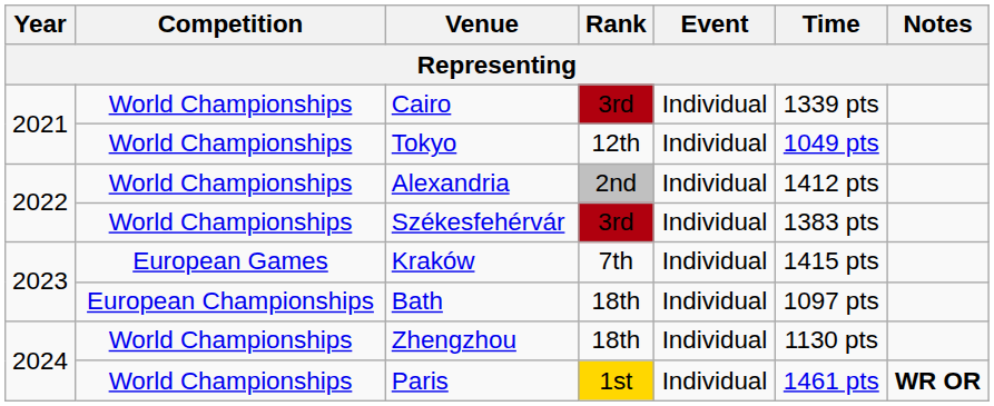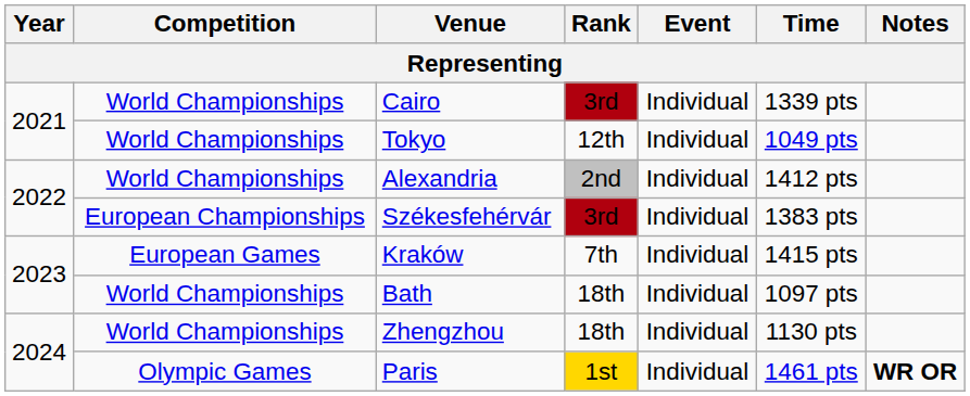 <table class="wikitable" width=50% style="font-size:100%; text-align:center;">
 <tr>
 <th>Year</th>
 <th>Competition</th>
 <th>Venue</th>
 <th>Rank</th>
 <th>Event</th>
 <th>Time</th>
 <th>Notes</th>
 </tr>
 <tr>
 <th colspan="7">Representing </th>
 </tr>
 <tr>
 <td rowspan=2>2021</td>
 <td><a href='#'>World Championships</a></td>
 <td rowspan=1 align=left> <a href='#'>Cairo</a></td>
 <td bgcolor=bronze>3rd</td>
 <td>Individual</td>
 <td>1339 pts</td>
 <td></td>
 </tr>
 <tr>
 <td><a href='#'>World Championships</a></td>
 <td rowspan=1 align=left> <a href='#'>Tokyo</a></td>
 <td>12th</td>
 <td>Individual</td>
 <td><a href='#'>1049 pts</a></td>
 <td></td>
 </tr>
 <tr>
 <td rowspan=2>2022</td>
 <td><a href='#'>World Championships</a></td>
 <td rowspan=1 align=left> <a href='#'>Alexandria</a></td>
 <td bgcolor=silver>2nd</td>
 <td>Individual</td>
 <td>1412 pts</td>
 <td></td>
 </tr>
 <tr>
-<td><a href='#'>World Championships</a></td>
+<td><a href='#'>European Championships</a></td>
 <td rowspan=1 align=left> <a href='#'>Székesfehérvár</a></td>
 <td bgcolor=bronze>3rd</td>
 <td>Individual</td>
 <td>1383 pts</td>
 <td></td>
 </tr>
 <tr>
 <td rowspan=2>2023</td>
 <td><a href='#'>European Games</a></td>
 <td rowspan=1 align=left> <a href='#'>Kraków</a></td>
 <td>7th</td>
 <td>Individual</td>
 <td>1415 pts</td>
 <td></td>
 </tr>
 <tr>
-<td><a href='#'>European Championships</a></td>
+<td><a href='#'>World Championships</a></td>
 <td rowspan=1 align=left> <a href='#'>Bath</a></td>
 <td>18th</td>
 <td>Individual</td>
 <td>1097 pts</td>
 <td></td>
 </tr>
 <tr>
 <td rowspan=2>2024</td>
 <td><a href='#'>World Championships</a></td>
 <td rowspan=1 align=left> <a href='#'>Zhengzhou</a></td>
 <td>18th</td>
 <td>Individual</td>
 <td>1130 pts</td>
 <td></td>
 </tr>
 <tr>
-<td><a href='#'>World Championships</a></td>
+<td><a href='#'>Olympic Games</a></td>
 <td rowspan=1 align=left> <a href='#'>Paris</a></td>
 <td bgcolor=gold>1st</td>
 <td>Individual</td>
 <td><a href='#'>1461 pts</a></td>
 <td><strong>WR</strong> <strong>OR</strong></td>
 </tr>
 </table>
